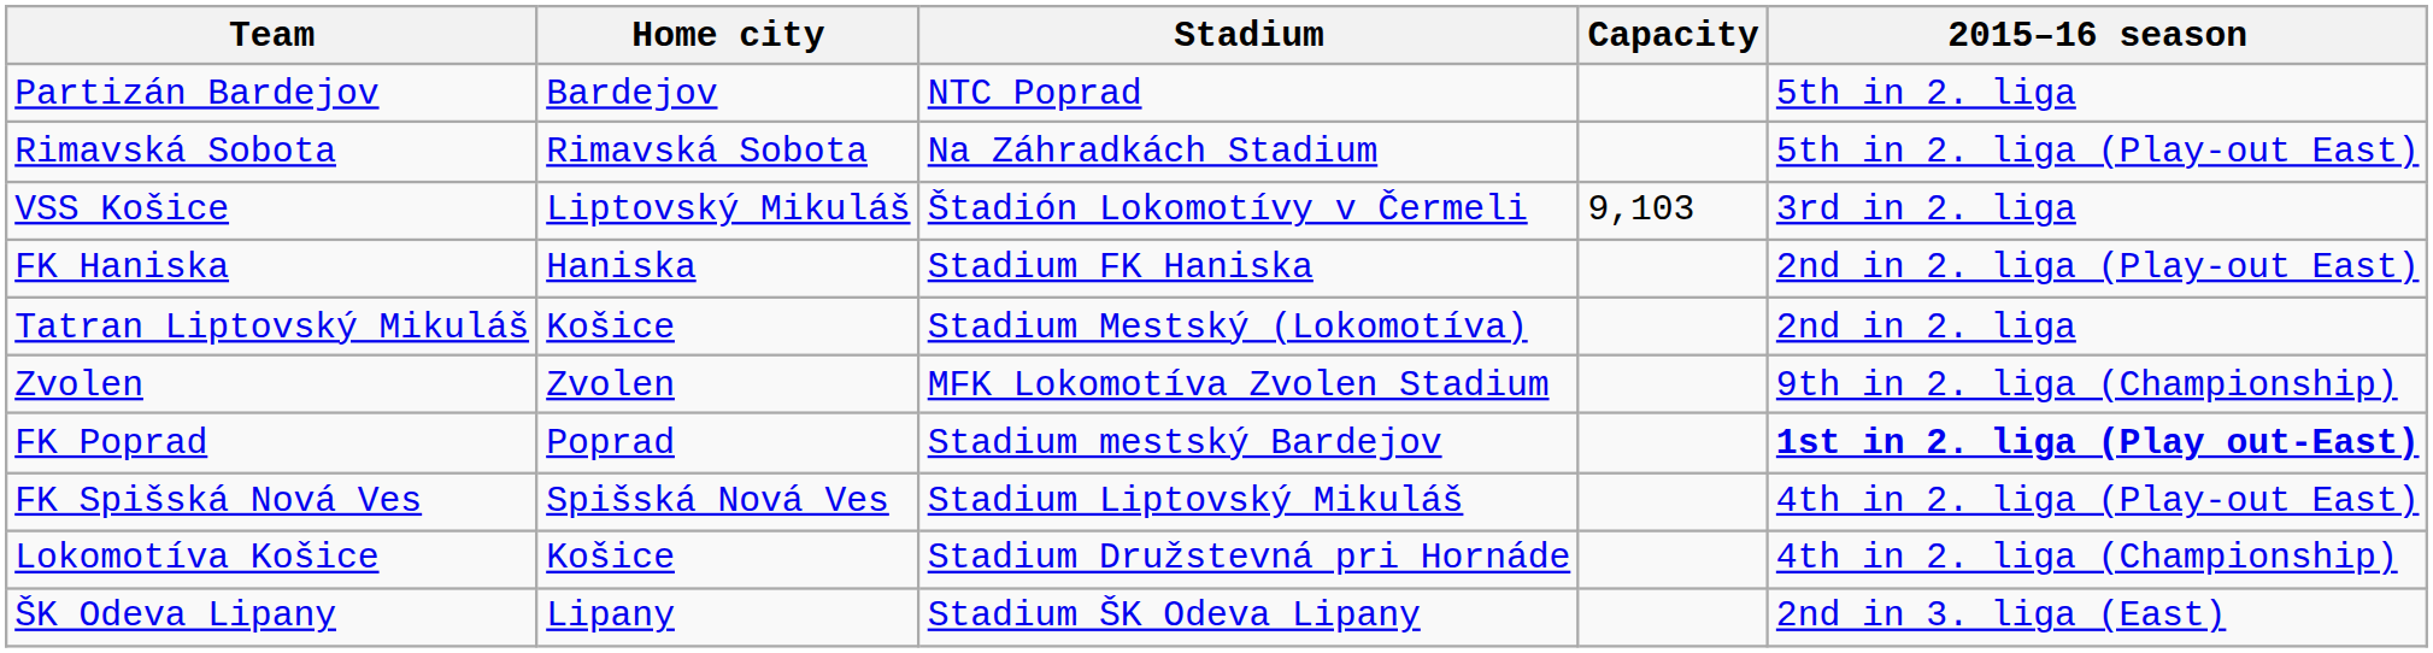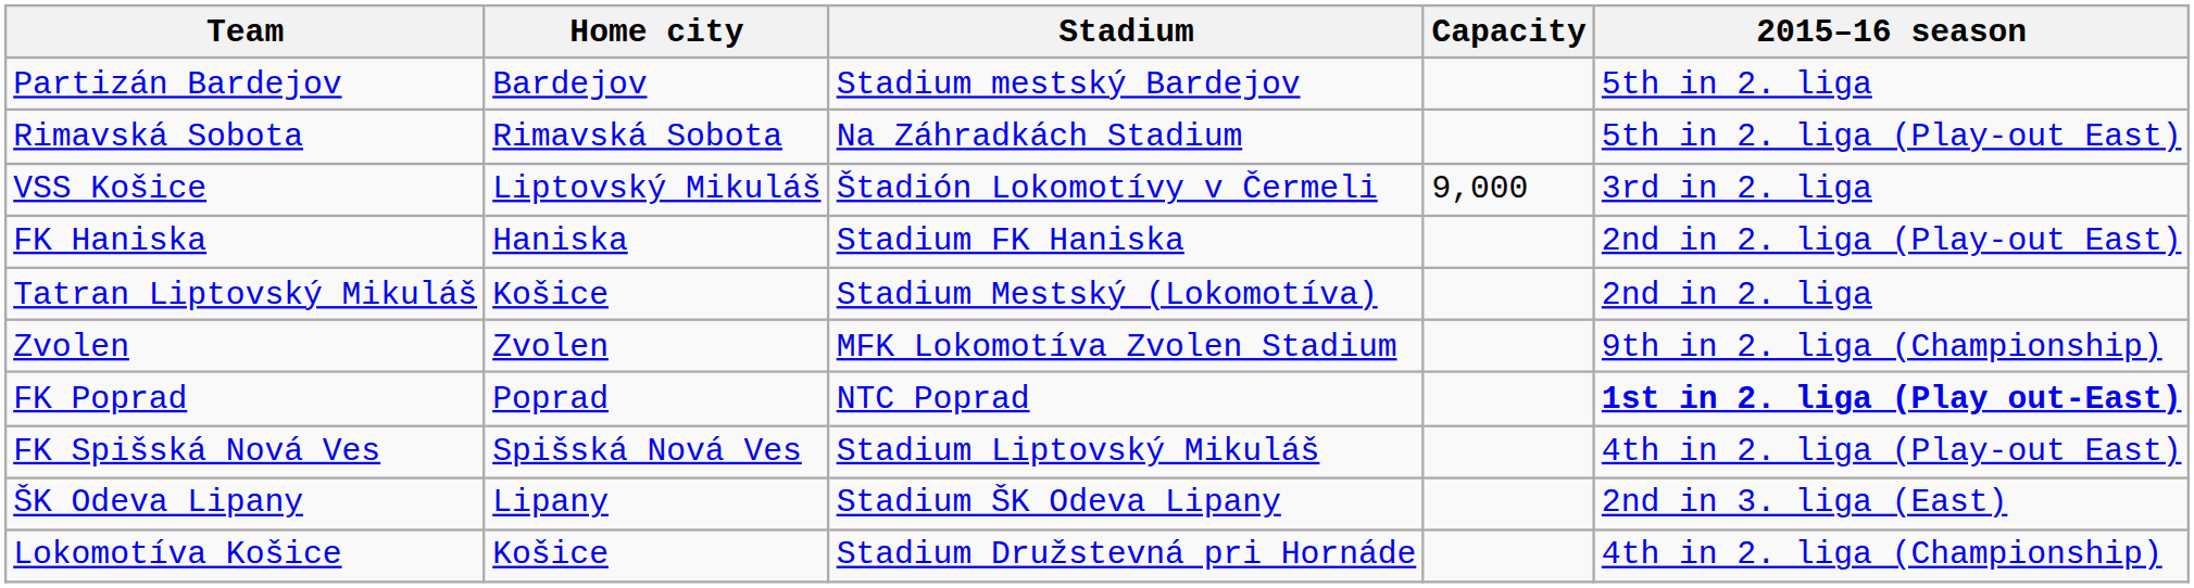 <table class="wikitable sortable">
 <tr>
 <th>Team</th>
 <th>Home city</th>
 <th>Stadium</th>
 <th>Capacity</th>
 <th>2015–16 season</th>
 </tr>
 <tr>
 <td><a href='#'>Partizán Bardejov</a></td>
 <td><a href='#'>Bardejov</a></td>
-<td><a href='#'>NTC Poprad</a></td>
+<td><a href='#'>Stadium mestský Bardejov</a></td>
 <td></td>
 <td><a href='#'>5th in 2. liga</a></td>
 </tr>
 <tr>
 <td><a href='#'>Rimavská Sobota</a></td>
 <td><a href='#'>Rimavská Sobota</a></td>
 <td><a href='#'>Na Záhradkách Stadium</a></td>
 <td></td>
 <td><a href='#'>5th in 2. liga (Play-out East)</a></td>
 </tr>
 <tr>
 <td><a href='#'>VSS Košice</a></td>
 <td><a href='#'>Liptovský Mikuláš</a></td>
 <td><a href='#'>Štadión Lokomotívy v Čermeli</a></td>
-<td>9,103</td>
+<td>9,000</td>
 <td><a href='#'>3rd in 2. liga</a></td>
 </tr>
 <tr>
 <td><a href='#'>FK Haniska</a></td>
 <td><a href='#'>Haniska</a></td>
 <td><a href='#'>Stadium FK Haniska</a></td>
 <td></td>
 <td><a href='#'>2nd in 2. liga (Play-out East)</a></td>
 </tr>
 <tr>
 <td><a href='#'>Tatran Liptovský Mikuláš</a></td>
 <td><a href='#'>Košice</a></td>
 <td><a href='#'>Stadium Mestský (Lokomotíva)</a></td>
 <td></td>
 <td><a href='#'>2nd in 2. liga</a></td>
 </tr>
 <tr>
 <td><a href='#'>Zvolen</a></td>
 <td><a href='#'>Zvolen</a></td>
 <td><a href='#'>MFK Lokomotíva Zvolen Stadium</a></td>
 <td></td>
 <td><a href='#'>9th in 2. liga (Championship)</a></td>
 </tr>
 <tr>
 <td><a href='#'>FK Poprad</a></td>
 <td><a href='#'>Poprad</a></td>
-<td><a href='#'>Stadium mestský Bardejov</a></td>
+<td><a href='#'>NTC Poprad</a></td>
 <td></td>
 <td><strong><a href='#'>1st in 2. liga (Play out-East)</a></strong></td>
 </tr>
 <tr>
 <td><a href='#'>FK Spišská Nová Ves</a></td>
 <td><a href='#'>Spišská Nová Ves</a></td>
 <td><a href='#'>Stadium Liptovský Mikuláš</a></td>
 <td></td>
 <td><a href='#'>4th in 2. liga (Play-out East)</a></td>
 </tr>
 <tr>
+<td><a href='#'>ŠK Odeva Lipany</a></td>
+<td><a href='#'>Lipany</a></td>
+<td><a href='#'>Stadium ŠK Odeva Lipany</a></td>
+<td></td>
+<td><a href='#'>2nd in 3. liga (East)</a></td>
+</tr>
+<tr>
 <td><a href='#'>Lokomotíva Košice</a></td>
 <td><a href='#'>Košice</a></td>
 <td><a href='#'>Stadium Družstevná pri Hornáde</a></td>
 <td></td>
 <td><a href='#'>4th in 2. liga (Championship)</a></td>
 </tr>
-<tr>
-<td><a href='#'>ŠK Odeva Lipany</a></td>
-<td><a href='#'>Lipany</a></td>
-<td><a href='#'>Stadium ŠK Odeva Lipany</a></td>
-<td></td>
-<td><a href='#'>2nd in 3. liga (East)</a></td>
-</tr>
 </table>
